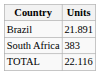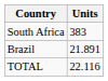 <table class="wikitable">
 <tr>
 <th>Country</th>
 <th>Units</th>
 </tr>
 <tr>
+<td>South Africa</td>
+<td>383</td>
+</tr>
+<tr>
 <td>Brazil</td>
 <td>21.891</td>
-</tr>
-<tr>
-<td>South Africa</td>
-<td>383</td>
 </tr>
 <tr>
 <td>TOTAL</td>
 <td>22.116</td>
 </tr>
 </table>
